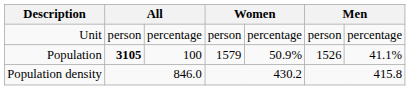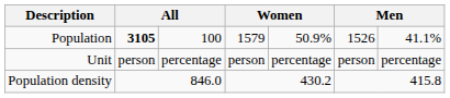 <table class="wikitable" style="text-align:right;">
 <tr>
 <th>Description</th>
 <th colspan=2>All</th>
 <th colspan=2>Women</th>
 <th colspan=2>Men</th>
+</tr>
+<tr ->
+<td>Population</td>
+<td><strong>3105</strong></td>
+<td>100</td>
+<td>1579</td>
+<td>50.9%</td>
+<td>1526</td>
+<td>41.1%</td>
 </tr>
 <tr>
 <td>Unit</td>
 <td>person</td>
 <td>percentage</td>
 <td>person</td>
 <td>percentage</td>
 <td>person</td>
 <td>percentage</td>
 </tr>
 <tr ->
-<td>Population</td>
-<td><strong>3105</strong></td>
-<td>100</td>
-<td>1579</td>
-<td>50.9%</td>
-<td>1526</td>
-<td>41.1%</td>
-</tr>
-<tr ->
 <td>Population density</td>
 <td colspan=2>846.0</td>
 <td colspan=2>430.2</td>
 <td colspan=2>415.8</td>
 </tr>
 </table>
